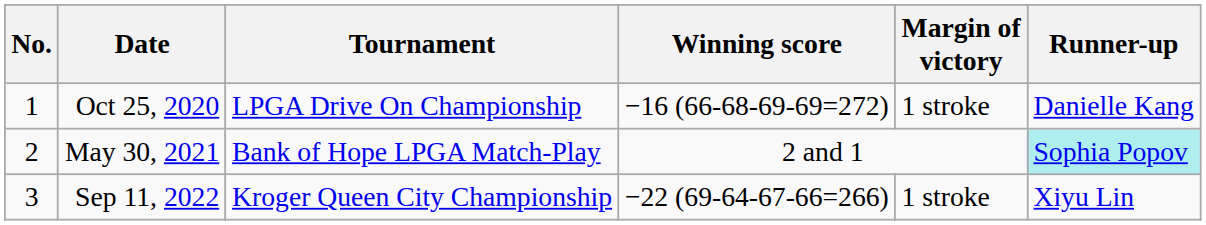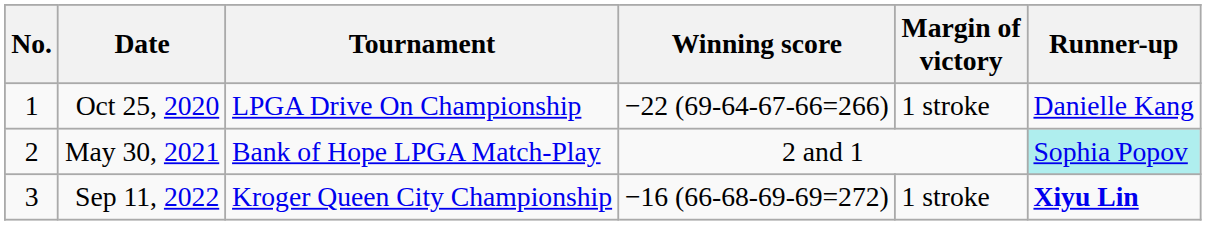 <table class="wikitable" style="font-size:95%;">
 <tr>
 <th>No.</th>
 <th>Date</th>
 <th>Tournament</th>
 <th>Winning score</th>
 <th>Margin of<br>victory</th>
 <th>Runner-up</th>
 </tr>
 <tr>
 <td align=center>1</td>
 <td align=right>Oct 25, <a href='#'>2020</a></td>
 <td><a href='#'>LPGA Drive On Championship</a></td>
-<td>−16 (66-68-69-69=272)</td>
+<td>−22 (69-64-67-66=266)</td>
 <td>1 stroke</td>
 <td> <a href='#'>Danielle Kang</a></td>
 </tr>
 <tr>
 <td align=center>2</td>
 <td align=right>May 30, <a href='#'>2021</a></td>
 <td><a href='#'>Bank of Hope LPGA Match-Play</a></td>
 <td colspan=2 align=center>2 and 1</td>
 <td style="background: paleturquoise;"> <a href='#'>Sophia Popov</a></td>
 </tr>
 <tr>
 <td align=center>3</td>
 <td align=right>Sep 11, <a href='#'>2022</a></td>
 <td><a href='#'>Kroger Queen City Championship</a></td>
-<td>−22 (69-64-67-66=266)</td>
+<td>−16 (66-68-69-69=272)</td>
 <td>1 stroke</td>
-<td> <a href='#'>Xiyu Lin</a></td>
+<td><strong> <a href='#'>Xiyu Lin</a></strong></td>
 </tr>
 </table>
